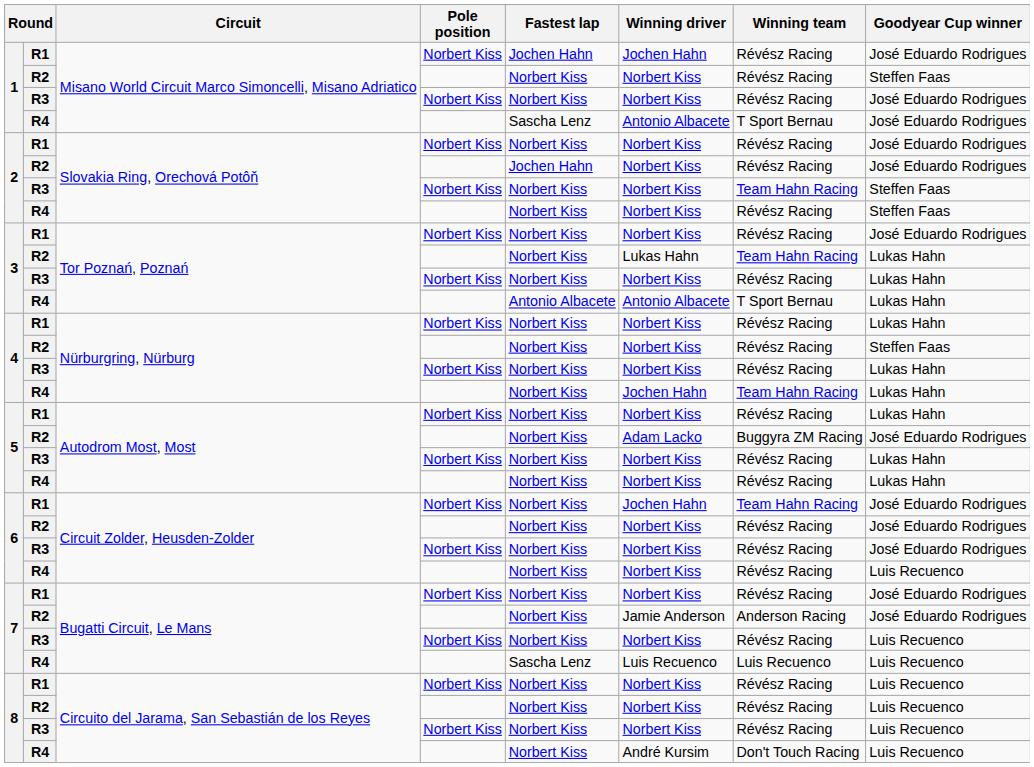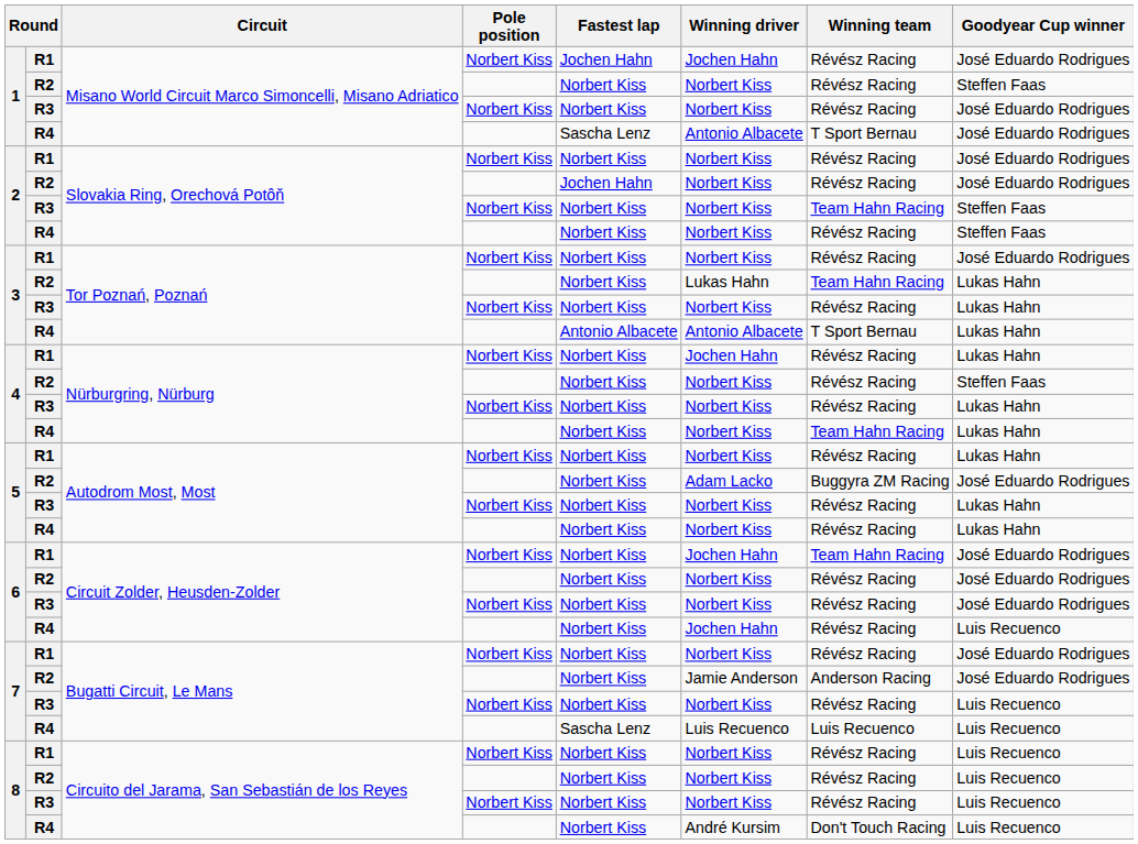 <table class="wikitable" style="font-size: 85%">
 <tr>
 <th colspan=2>Round</th>
 <th>Circuit</th>
 <th>Pole position</th>
 <th>Fastest lap</th>
 <th>Winning driver</th>
 <th>Winning team</th>
 <th>Goodyear Cup winner</th>
 </tr>
 <tr>
 <th rowspan=4>1</th>
 <th>R1</th>
 <td rowspan=4 nowrap> <a href='#'>Misano World Circuit Marco Simoncelli</a>, <a href='#'>Misano Adriatico</a></td>
 <td nowrap> <a href='#'>Norbert Kiss</a></td>
 <td> <a href='#'>Jochen Hahn</a></td>
 <td> <a href='#'>Jochen Hahn</a></td>
 <td> Révész Racing</td>
 <td nowrap> José Eduardo Rodrigues</td>
 </tr>
 <tr>
 <th>R2</th>
 <td></td>
 <td> <a href='#'>Norbert Kiss</a></td>
 <td> <a href='#'>Norbert Kiss</a></td>
 <td> Révész Racing</td>
 <td> Steffen Faas</td>
 </tr>
 <tr>
 <th>R3</th>
 <td> <a href='#'>Norbert Kiss</a></td>
 <td> <a href='#'>Norbert Kiss</a></td>
 <td> <a href='#'>Norbert Kiss</a></td>
 <td> Révész Racing</td>
 <td> José Eduardo Rodrigues</td>
 </tr>
 <tr>
 <th>R4</th>
 <td></td>
 <td> Sascha Lenz</td>
 <td nowrap> <a href='#'>Antonio Albacete</a></td>
 <td> T Sport Bernau</td>
 <td> José Eduardo Rodrigues</td>
 </tr>
 <tr>
 <th rowspan=4>2</th>
 <th>R1</th>
 <td rowspan=4> <a href='#'>Slovakia Ring</a>, <a href='#'>Orechová Potôň</a></td>
 <td> <a href='#'>Norbert Kiss</a></td>
 <td> <a href='#'>Norbert Kiss</a></td>
 <td> <a href='#'>Norbert Kiss</a></td>
 <td> Révész Racing</td>
 <td> José Eduardo Rodrigues</td>
 </tr>
 <tr>
 <th>R2</th>
 <td></td>
 <td> <a href='#'>Jochen Hahn</a></td>
 <td> <a href='#'>Norbert Kiss</a></td>
 <td> Révész Racing</td>
 <td> José Eduardo Rodrigues</td>
 </tr>
 <tr>
 <th>R3</th>
 <td> <a href='#'>Norbert Kiss</a></td>
 <td> <a href='#'>Norbert Kiss</a></td>
 <td> <a href='#'>Norbert Kiss</a></td>
 <td> <a href='#'>Team Hahn Racing</a></td>
 <td> Steffen Faas</td>
 </tr>
 <tr>
 <th>R4</th>
 <td></td>
 <td> <a href='#'>Norbert Kiss</a></td>
 <td> <a href='#'>Norbert Kiss</a></td>
 <td> Révész Racing</td>
 <td> Steffen Faas</td>
 </tr>
 <tr>
 <th rowspan=4>3</th>
 <th>R1</th>
 <td rowspan=4> <a href='#'>Tor Poznań</a>, <a href='#'>Poznań</a></td>
 <td> <a href='#'>Norbert Kiss</a></td>
 <td> <a href='#'>Norbert Kiss</a></td>
 <td> <a href='#'>Norbert Kiss</a></td>
 <td> Révész Racing</td>
 <td> José Eduardo Rodrigues</td>
 </tr>
 <tr>
 <th>R2</th>
 <td></td>
 <td> <a href='#'>Norbert Kiss</a></td>
 <td> Lukas Hahn</td>
 <td> <a href='#'>Team Hahn Racing</a></td>
 <td> Lukas Hahn</td>
 </tr>
 <tr>
 <th>R3</th>
 <td> <a href='#'>Norbert Kiss</a></td>
 <td> <a href='#'>Norbert Kiss</a></td>
 <td> <a href='#'>Norbert Kiss</a></td>
 <td> Révész Racing</td>
 <td> Lukas Hahn</td>
 </tr>
 <tr>
 <th>R4</th>
 <td></td>
 <td nowrap> <a href='#'>Antonio Albacete</a></td>
 <td> <a href='#'>Antonio Albacete</a></td>
 <td> T Sport Bernau</td>
 <td> Lukas Hahn</td>
 </tr>
 <tr>
 <th rowspan=4>4</th>
 <th>R1</th>
 <td rowspan=4> <a href='#'>Nürburgring</a>, <a href='#'>Nürburg</a></td>
 <td> <a href='#'>Norbert Kiss</a></td>
 <td> <a href='#'>Norbert Kiss</a></td>
-<td> <a href='#'>Norbert Kiss</a></td>
+<td> <a href='#'>Jochen Hahn</a></td>
 <td> Révész Racing</td>
 <td> Lukas Hahn</td>
 </tr>
 <tr>
 <th>R2</th>
 <td></td>
 <td> <a href='#'>Norbert Kiss</a></td>
 <td> <a href='#'>Norbert Kiss</a></td>
 <td> Révész Racing</td>
 <td> Steffen Faas</td>
 </tr>
 <tr>
 <th>R3</th>
 <td> <a href='#'>Norbert Kiss</a></td>
 <td> <a href='#'>Norbert Kiss</a></td>
 <td> <a href='#'>Norbert Kiss</a></td>
 <td> Révész Racing</td>
 <td> Lukas Hahn</td>
 </tr>
 <tr>
 <th>R4</th>
 <td></td>
 <td> <a href='#'>Norbert Kiss</a></td>
-<td> <a href='#'>Jochen Hahn</a></td>
+<td> <a href='#'>Norbert Kiss</a></td>
 <td> <a href='#'>Team Hahn Racing</a></td>
 <td> Lukas Hahn</td>
 </tr>
 <tr>
 <th rowspan=4>5</th>
 <th>R1</th>
 <td rowspan=4> <a href='#'>Autodrom Most</a>, <a href='#'>Most</a></td>
 <td> <a href='#'>Norbert Kiss</a></td>
 <td> <a href='#'>Norbert Kiss</a></td>
 <td> <a href='#'>Norbert Kiss</a></td>
 <td> Révész Racing</td>
 <td> Lukas Hahn</td>
 </tr>
 <tr>
 <th>R2</th>
 <td></td>
 <td> <a href='#'>Norbert Kiss</a></td>
 <td> <a href='#'>Adam Lacko</a></td>
 <td nowrap> Buggyra ZM Racing</td>
 <td> José Eduardo Rodrigues</td>
 </tr>
 <tr>
 <th>R3</th>
 <td> <a href='#'>Norbert Kiss</a></td>
 <td> <a href='#'>Norbert Kiss</a></td>
 <td> <a href='#'>Norbert Kiss</a></td>
 <td> Révész Racing</td>
 <td> Lukas Hahn</td>
 </tr>
 <tr>
 <th>R4</th>
 <td></td>
 <td> <a href='#'>Norbert Kiss</a></td>
 <td> <a href='#'>Norbert Kiss</a></td>
 <td> Révész Racing</td>
 <td> Lukas Hahn</td>
 </tr>
 <tr>
 <th rowspan=4>6</th>
 <th>R1</th>
 <td rowspan=4> <a href='#'>Circuit Zolder</a>, <a href='#'>Heusden-Zolder</a></td>
 <td> <a href='#'>Norbert Kiss</a></td>
 <td> <a href='#'>Norbert Kiss</a></td>
 <td> <a href='#'>Jochen Hahn</a></td>
 <td> <a href='#'>Team Hahn Racing</a></td>
 <td> José Eduardo Rodrigues</td>
 </tr>
 <tr>
 <th>R2</th>
 <td></td>
 <td> <a href='#'>Norbert Kiss</a></td>
 <td> <a href='#'>Norbert Kiss</a></td>
 <td> Révész Racing</td>
 <td> José Eduardo Rodrigues</td>
 </tr>
 <tr>
 <th>R3</th>
 <td> <a href='#'>Norbert Kiss</a></td>
 <td> <a href='#'>Norbert Kiss</a></td>
 <td> <a href='#'>Norbert Kiss</a></td>
 <td> Révész Racing</td>
 <td> José Eduardo Rodrigues</td>
 </tr>
 <tr>
 <th>R4</th>
 <td></td>
 <td> <a href='#'>Norbert Kiss</a></td>
-<td> <a href='#'>Norbert Kiss</a></td>
+<td> <a href='#'>Jochen Hahn</a></td>
 <td> Révész Racing</td>
 <td> Luis Recuenco</td>
 </tr>
 <tr>
 <th rowspan=4>7</th>
 <th>R1</th>
 <td rowspan=4> <a href='#'>Bugatti Circuit</a>, <a href='#'>Le Mans</a></td>
 <td> <a href='#'>Norbert Kiss</a></td>
 <td> <a href='#'>Norbert Kiss</a></td>
 <td> <a href='#'>Norbert Kiss</a></td>
 <td> Révész Racing</td>
 <td> José Eduardo Rodrigues</td>
 </tr>
 <tr>
 <th>R2</th>
 <td></td>
 <td> <a href='#'>Norbert Kiss</a></td>
 <td> Jamie Anderson</td>
 <td> Anderson Racing</td>
 <td> José Eduardo Rodrigues</td>
 </tr>
 <tr>
 <th>R3</th>
 <td> <a href='#'>Norbert Kiss</a></td>
 <td> <a href='#'>Norbert Kiss</a></td>
 <td> <a href='#'>Norbert Kiss</a></td>
 <td> Révész Racing</td>
 <td> Luis Recuenco</td>
 </tr>
 <tr>
 <th>R4</th>
 <td></td>
 <td> Sascha Lenz</td>
 <td> Luis Recuenco</td>
 <td> Luis Recuenco</td>
 <td> Luis Recuenco</td>
 </tr>
 <tr>
 <th rowspan=4>8</th>
 <th>R1</th>
 <td rowspan=4> <a href='#'>Circuito del Jarama</a>, <a href='#'>San Sebastián de los Reyes</a></td>
 <td> <a href='#'>Norbert Kiss</a></td>
 <td> <a href='#'>Norbert Kiss</a></td>
 <td> <a href='#'>Norbert Kiss</a></td>
 <td> Révész Racing</td>
 <td> Luis Recuenco</td>
 </tr>
 <tr>
 <th>R2</th>
 <td></td>
 <td> <a href='#'>Norbert Kiss</a></td>
 <td> <a href='#'>Norbert Kiss</a></td>
 <td> Révész Racing</td>
 <td> Luis Recuenco</td>
 </tr>
 <tr>
 <th>R3</th>
 <td> <a href='#'>Norbert Kiss</a></td>
 <td> <a href='#'>Norbert Kiss</a></td>
 <td> <a href='#'>Norbert Kiss</a></td>
 <td> Révész Racing</td>
 <td> Luis Recuenco</td>
 </tr>
 <tr>
 <th>R4</th>
 <td></td>
 <td> <a href='#'>Norbert Kiss</a></td>
 <td> André Kursim</td>
 <td> Don't Touch Racing</td>
 <td> Luis Recuenco</td>
 </tr>
 <tr>
 </tr>
 </table>
